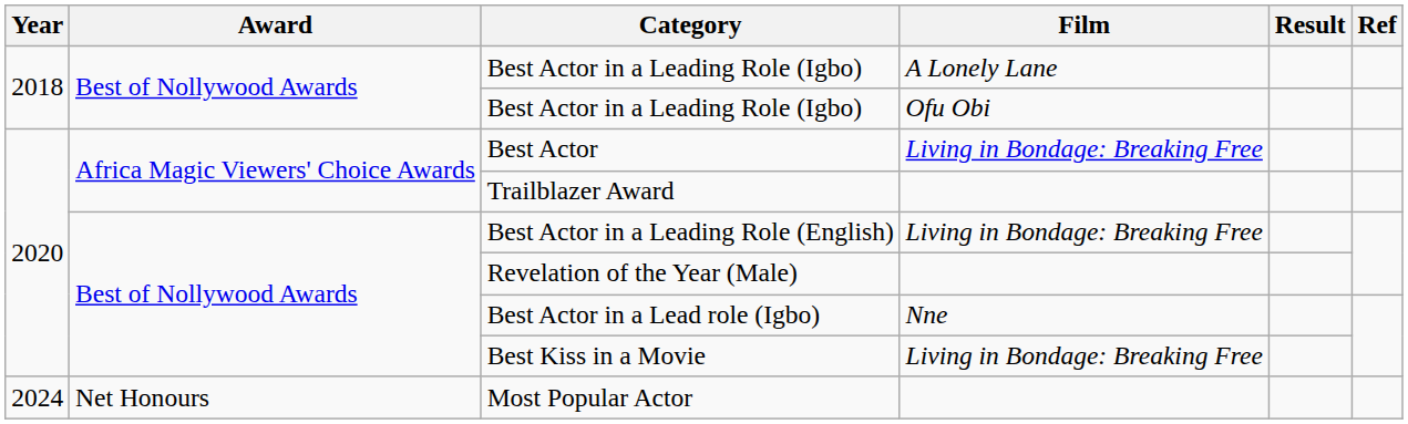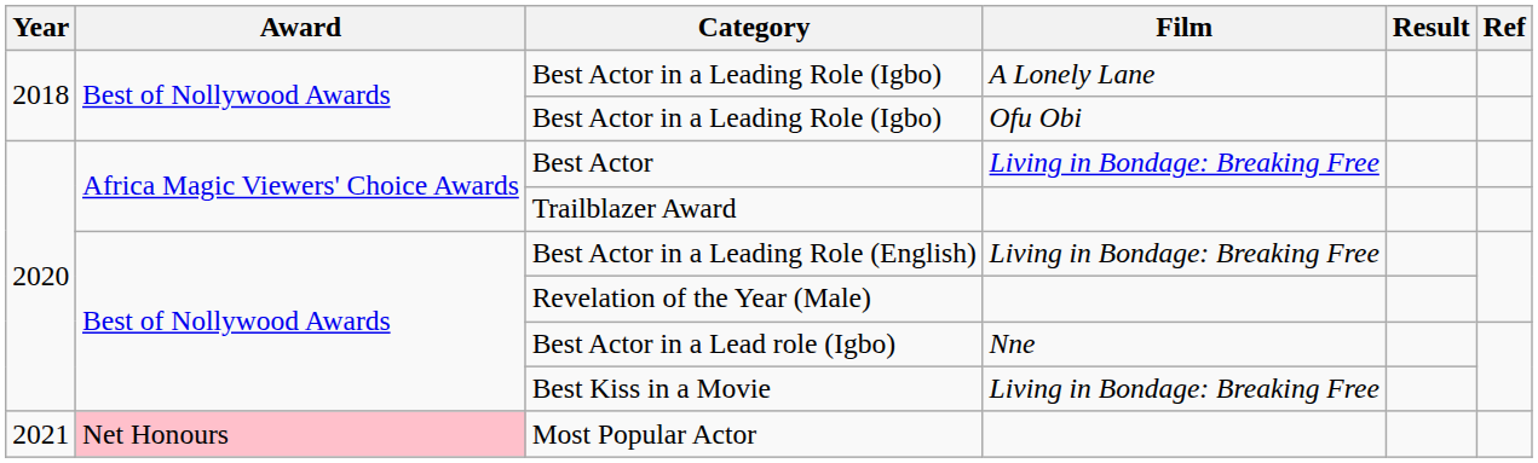 <table class="wikitable plainrowheaders sortable">
 <tr>
 <th>Year</th>
 <th>Award</th>
 <th>Category</th>
 <th>Film</th>
 <th>Result</th>
 <th>Ref</th>
 </tr>
 <tr>
 <td rowspan="2">2018</td>
 <td rowspan="2"><a href='#'>Best of Nollywood Awards</a></td>
 <td>Best Actor in a Leading Role (Igbo)</td>
 <td><em>A Lonely Lane</em></td>
 <td></td>
 <td></td>
 </tr>
 <tr>
 <td>Best Actor in a Leading Role (Igbo)</td>
 <td><em>Ofu Obi</em></td>
 <td></td>
 <td></td>
 </tr>
 <tr>
 <td rowspan="6">2020</td>
 <td rowspan="2"><a href='#'>Africa Magic Viewers' Choice Awards</a></td>
 <td>Best Actor</td>
 <td><em><a href='#'>Living in Bondage: Breaking Free</a></em></td>
 <td></td>
 <td></td>
 </tr>
 <tr>
 <td>Trailblazer Award</td>
 <td></td>
 <td></td>
 <td></td>
 </tr>
 <tr>
 <td rowspan="4"><a href='#'>Best of Nollywood Awards</a></td>
 <td>Best Actor in a Leading Role (English)</td>
 <td><em>Living in Bondage: Breaking Free</em></td>
 <td></td>
 <td rowspan="2"></td>
 </tr>
 <tr>
 <td>Revelation of the Year (Male)</td>
 <td></td>
 <td></td>
 </tr>
 <tr>
 <td>Best Actor in a Lead role (Igbo)</td>
 <td><em>Nne</em></td>
 <td></td>
 <td rowspan="2"></td>
 </tr>
 <tr>
 <td>Best Kiss in a Movie</td>
 <td><em>Living in Bondage: Breaking Free</em></td>
 <td></td>
 </tr>
 <tr>
-<td>2024</td>
-<td>Net Honours</td>
+<td>2021</td>
+<td style="background: pink;">Net Honours</td>
 <td>Most Popular Actor</td>
 <td></td>
 <td></td>
 <td></td>
 </tr>
 </table>
